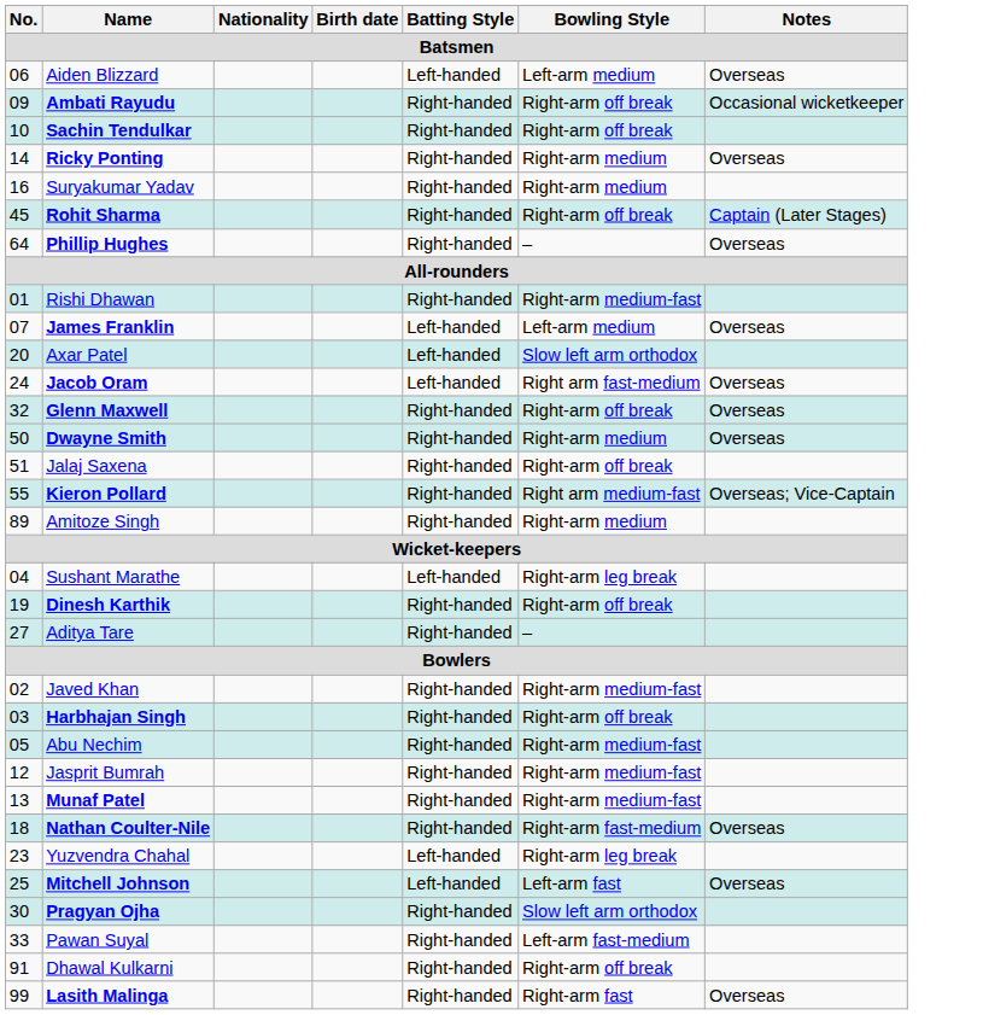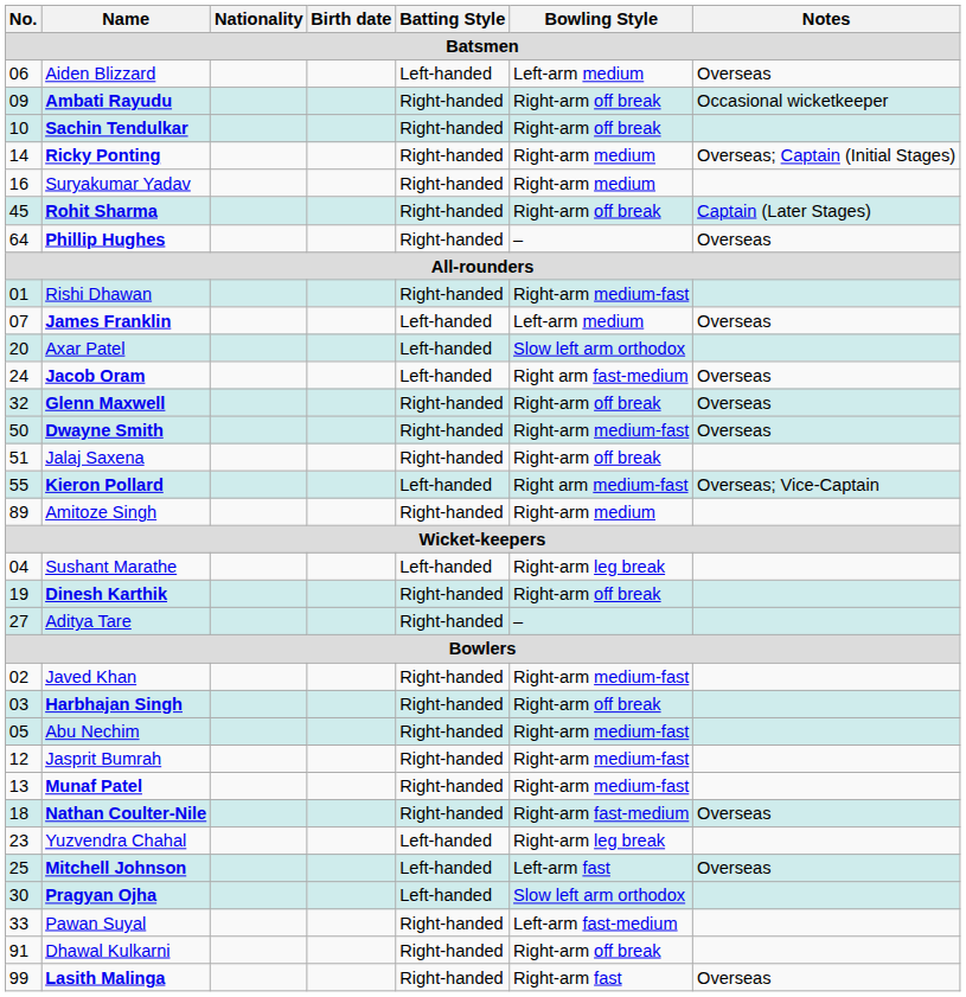 <table class="wikitable"  style="font-size:95%;">
 <tr>
 <th>No.</th>
 <th>Name</th>
 <th>Nationality</th>
 <th>Birth date</th>
 <th>Batting Style</th>
 <th>Bowling Style</th>
 <th>Notes</th>
 </tr>
 <tr>
 <th colspan="7"  style="background:#dcdcdc; text-align:center;">Batsmen</th>
 </tr>
 <tr>
 <td>06</td>
 <td><a href='#'>Aiden Blizzard</a></td>
 <td></td>
 <td></td>
 <td>Left-handed</td>
 <td>Left-arm <a href='#'>medium</a></td>
 <td>Overseas</td>
 </tr>
 <tr bgcolor="#CFECEC">
 <td>09</td>
 <td><strong><a href='#'>Ambati Rayudu</a></strong></td>
 <td></td>
 <td></td>
 <td>Right-handed</td>
 <td>Right-arm <a href='#'>off break</a></td>
 <td>Occasional wicketkeeper</td>
 </tr>
 <tr bgcolor="#CFECEC">
 <td>10</td>
 <td><strong><a href='#'>Sachin Tendulkar</a></strong></td>
 <td></td>
 <td></td>
 <td>Right-handed</td>
 <td>Right-arm <a href='#'>off break</a></td>
 <td></td>
 </tr>
 <tr>
 <td>14</td>
 <td><strong><a href='#'>Ricky Ponting</a></strong></td>
 <td></td>
 <td></td>
 <td>Right-handed</td>
 <td>Right-arm <a href='#'>medium</a></td>
-<td>Overseas</td>
+<td>Overseas; <a href='#'>Captain</a> (Initial Stages)</td>
 </tr>
 <tr>
 <td>16</td>
 <td><a href='#'>Suryakumar Yadav</a></td>
 <td></td>
 <td></td>
 <td>Right-handed</td>
 <td>Right-arm <a href='#'>medium</a></td>
 <td></td>
 </tr>
 <tr bgcolor="#CFECEC">
 <td>45</td>
 <td><strong><a href='#'>Rohit Sharma</a></strong></td>
 <td></td>
 <td></td>
 <td>Right-handed</td>
 <td>Right-arm <a href='#'>off break</a></td>
 <td><a href='#'>Captain</a> (Later Stages)</td>
 </tr>
 <tr>
 <td>64</td>
 <td><strong><a href='#'>Phillip Hughes</a></strong></td>
 <td></td>
 <td></td>
 <td>Right-handed</td>
 <td>–</td>
 <td>Overseas</td>
 </tr>
 <tr>
 <th colspan="7"  style="background:#dcdcdc; text-align:center;">All-rounders</th>
 </tr>
 <tr bgcolor="#CFECEC">
 <td>01</td>
 <td><a href='#'>Rishi Dhawan</a></td>
 <td></td>
 <td></td>
 <td>Right-handed</td>
 <td>Right-arm <a href='#'>medium-fast</a></td>
 <td></td>
 </tr>
 <tr>
 <td>07</td>
 <td><strong><a href='#'>James Franklin</a></strong></td>
 <td></td>
 <td></td>
 <td>Left-handed</td>
 <td>Left-arm <a href='#'>medium</a></td>
 <td>Overseas</td>
 </tr>
 <tr bgcolor="#CFECEC">
 <td>20</td>
 <td><a href='#'>Axar Patel</a></td>
 <td></td>
 <td></td>
 <td>Left-handed</td>
 <td><a href='#'>Slow left arm orthodox</a></td>
 <td></td>
 </tr>
 <tr>
 <td>24</td>
 <td><strong><a href='#'>Jacob Oram</a></strong></td>
 <td></td>
 <td></td>
 <td>Left-handed</td>
 <td>Right arm <a href='#'>fast-medium</a></td>
 <td>Overseas</td>
 </tr>
 <tr bgcolor="#CFECEC">
 <td>32</td>
 <td><strong><a href='#'>Glenn Maxwell</a></strong></td>
 <td></td>
 <td></td>
 <td>Right-handed</td>
 <td>Right-arm <a href='#'>off break</a></td>
 <td>Overseas</td>
 </tr>
 <tr bgcolor="#CFECEC">
 <td>50</td>
 <td><strong><a href='#'>Dwayne Smith</a></strong></td>
 <td></td>
 <td></td>
 <td>Right-handed</td>
-<td>Right-arm <a href='#'>medium</a></td>
+<td>Right-arm <a href='#'>medium-fast</a></td>
 <td>Overseas</td>
 </tr>
 <tr>
 <td>51</td>
 <td><a href='#'>Jalaj Saxena</a></td>
 <td></td>
 <td></td>
 <td>Right-handed</td>
 <td>Right-arm <a href='#'>off break</a></td>
 <td></td>
 </tr>
 <tr bgcolor="#CFECEC">
 <td>55</td>
 <td><strong><a href='#'>Kieron Pollard</a></strong></td>
 <td></td>
 <td></td>
-<td>Right-handed</td>
+<td>Left-handed</td>
 <td>Right arm <a href='#'>medium-fast</a></td>
 <td>Overseas; Vice-Captain</td>
 </tr>
 <tr>
 <td>89</td>
 <td><a href='#'>Amitoze Singh</a></td>
 <td></td>
 <td></td>
 <td>Right-handed</td>
 <td>Right-arm <a href='#'>medium</a></td>
 <td></td>
 </tr>
 <tr>
 <th colspan="7"  style="background:#dcdcdc; text-align:center;">Wicket-keepers</th>
 </tr>
 <tr>
 <td>04</td>
 <td><a href='#'>Sushant Marathe</a></td>
 <td></td>
 <td></td>
 <td>Left-handed</td>
 <td>Right-arm <a href='#'>leg break</a></td>
 <td></td>
 </tr>
 <tr bgcolor="#CFECEC">
 <td>19</td>
 <td><strong><a href='#'>Dinesh Karthik</a></strong></td>
 <td></td>
 <td></td>
 <td>Right-handed</td>
 <td>Right-arm <a href='#'>off break</a></td>
 <td></td>
 </tr>
 <tr bgcolor="#CFECEC">
 <td>27</td>
 <td><a href='#'>Aditya Tare</a></td>
 <td></td>
 <td></td>
 <td>Right-handed</td>
 <td>–</td>
 <td></td>
 </tr>
 <tr>
 <th colspan="7"  style="background:#dcdcdc; text-align:center;">Bowlers</th>
 </tr>
 <tr>
 <td>02</td>
 <td><a href='#'>Javed Khan</a></td>
 <td></td>
 <td></td>
 <td>Right-handed</td>
 <td>Right-arm <a href='#'>medium-fast</a></td>
 <td></td>
 </tr>
 <tr bgcolor="#CFECEC">
 <td>03</td>
 <td><strong><a href='#'>Harbhajan Singh</a></strong></td>
 <td></td>
 <td></td>
 <td>Right-handed</td>
 <td>Right-arm <a href='#'>off break</a></td>
 <td></td>
 </tr>
 <tr bgcolor="#CFECEC">
 <td>05</td>
 <td><a href='#'>Abu Nechim</a></td>
 <td></td>
 <td></td>
 <td>Right-handed</td>
 <td>Right-arm <a href='#'>medium-fast</a></td>
 <td></td>
 </tr>
 <tr>
 <td>12</td>
 <td><a href='#'>Jasprit Bumrah</a></td>
 <td></td>
 <td></td>
 <td>Right-handed</td>
 <td>Right-arm <a href='#'>medium-fast</a></td>
 <td></td>
 </tr>
 <tr>
 <td>13</td>
 <td><strong><a href='#'>Munaf Patel</a></strong></td>
 <td></td>
 <td></td>
 <td>Right-handed</td>
 <td>Right-arm <a href='#'>medium-fast</a></td>
 <td></td>
 </tr>
 <tr bgcolor="#CFECEC">
 <td>18</td>
 <td><strong><a href='#'>Nathan Coulter-Nile</a></strong></td>
 <td></td>
 <td></td>
 <td>Right-handed</td>
 <td>Right-arm <a href='#'>fast-medium</a></td>
 <td>Overseas</td>
 </tr>
 <tr>
 <td>23</td>
 <td><a href='#'>Yuzvendra Chahal</a></td>
 <td></td>
 <td></td>
 <td>Left-handed</td>
 <td>Right-arm <a href='#'>leg break</a></td>
 <td></td>
 </tr>
 <tr bgcolor="#CFECEC">
 <td>25</td>
 <td><strong><a href='#'>Mitchell Johnson</a></strong></td>
 <td></td>
 <td></td>
 <td>Left-handed</td>
 <td>Left-arm <a href='#'>fast</a></td>
 <td>Overseas</td>
 </tr>
 <tr bgcolor="#CFECEC">
 <td>30</td>
 <td><strong><a href='#'>Pragyan Ojha</a></strong></td>
 <td></td>
 <td></td>
-<td>Right-handed</td>
+<td>Left-handed</td>
 <td><a href='#'>Slow left arm orthodox</a></td>
 <td></td>
 </tr>
 <tr>
 <td>33</td>
 <td><a href='#'>Pawan Suyal</a></td>
 <td></td>
 <td></td>
 <td>Right-handed</td>
 <td>Left-arm <a href='#'>fast-medium</a></td>
 <td></td>
 </tr>
 <tr>
 <td>91</td>
 <td><a href='#'>Dhawal Kulkarni</a></td>
 <td></td>
 <td></td>
 <td>Right-handed</td>
 <td>Right-arm <a href='#'>off break</a></td>
 <td></td>
 </tr>
 <tr>
 <td>99</td>
 <td><strong><a href='#'>Lasith Malinga</a></strong></td>
 <td></td>
 <td></td>
 <td>Right-handed</td>
 <td>Right-arm <a href='#'>fast</a></td>
 <td>Overseas</td>
 </tr>
 </table>
